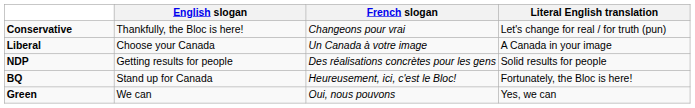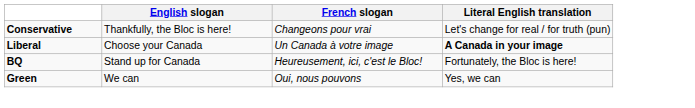 <table class="wikitable">
 <tr>
 <td style="background:#fff; width:16%; border:none;"></td>
 <th width=28%><a href='#'>English</a> slogan</th>
 <th width=28%><a href='#'>French</a> slogan</th>
 <th width=28%>Literal English translation</th>
 </tr>
 <tr>
 <td><strong>Conservative</strong></td>
 <td>Thankfully, the Bloc is here! </td>
 <td><em>Changeons pour vrai</em></td>
 <td>Let's change for real / for truth (pun)<br></td>
 </tr>
 <tr>
 <td><strong>Liberal</strong></td>
 <td>Choose your Canada</td>
 <td><em>Un Canada à votre image</em></td>
-<td>A Canada in your image</td>
-</tr>
-<tr>
-<td><strong>NDP</strong></td>
-<td>Getting results for people</td>
-<td><em>Des réalisations concrètes pour les gens</em></td>
-<td>Solid results for people</td>
+<td><strong>A Canada in your image</strong></td>
 </tr>
 <tr>
 <td><strong>BQ</strong></td>
 <td>Stand up for Canada</td>
 <td><em>Heureusement, ici, c'est le Bloc!</em></td>
 <td>Fortunately, the Bloc is here!</td>
 </tr>
 <tr>
 <td><strong>Green</strong></td>
 <td>We can</td>
 <td><em>Oui, nous pouvons</em></td>
 <td>Yes, we can</td>
 </tr>
 </table>
